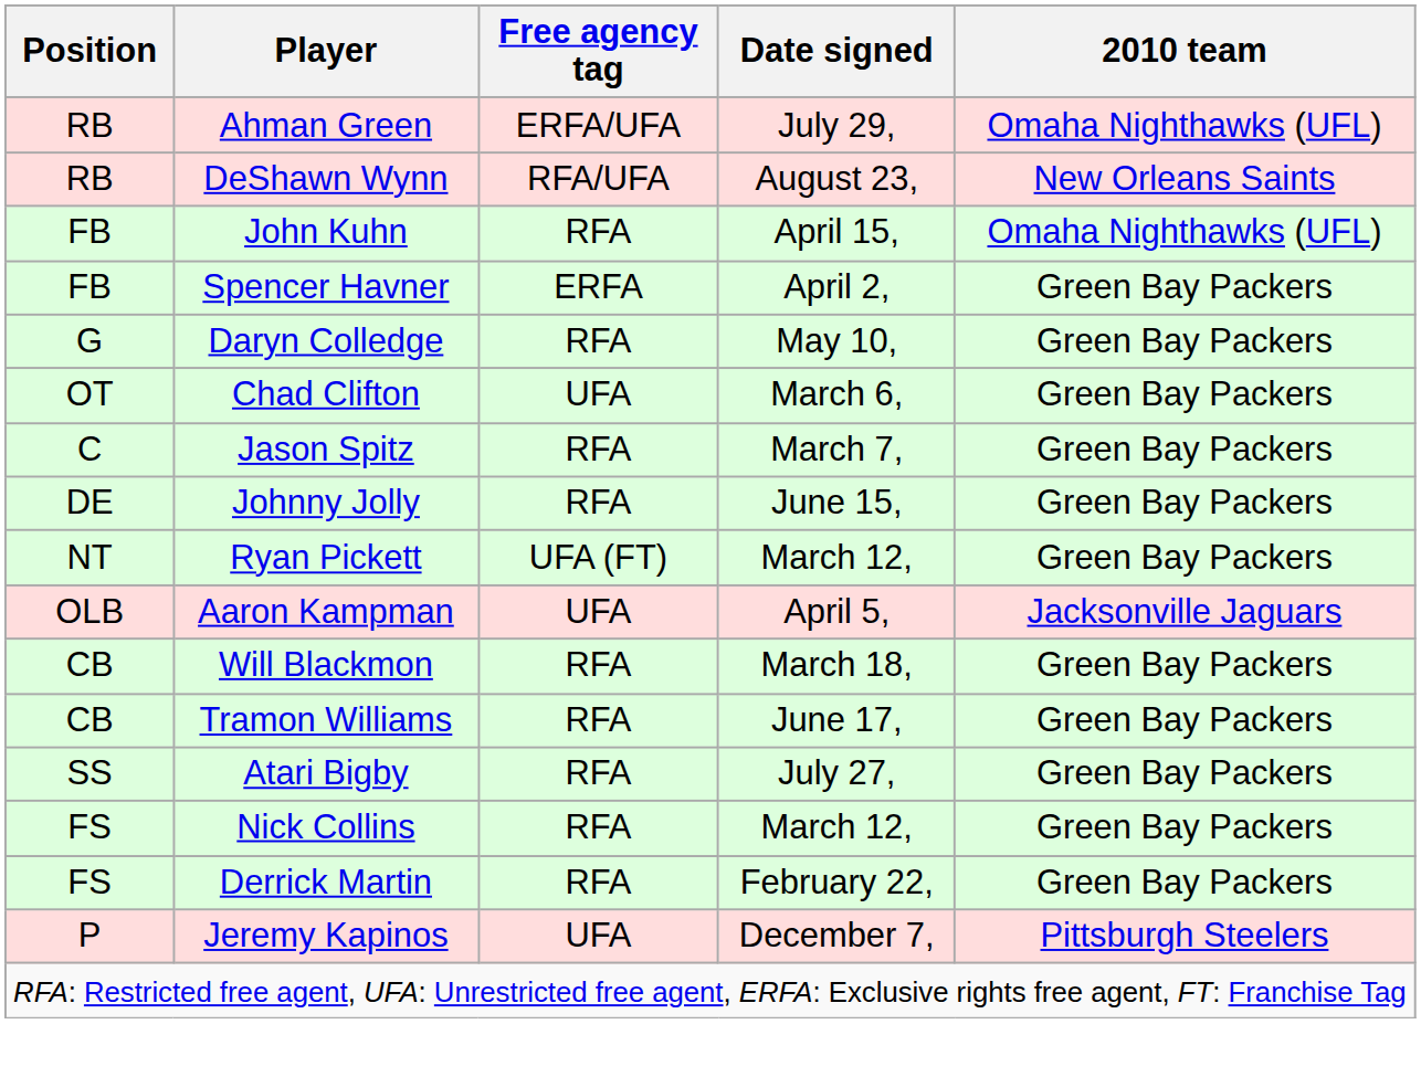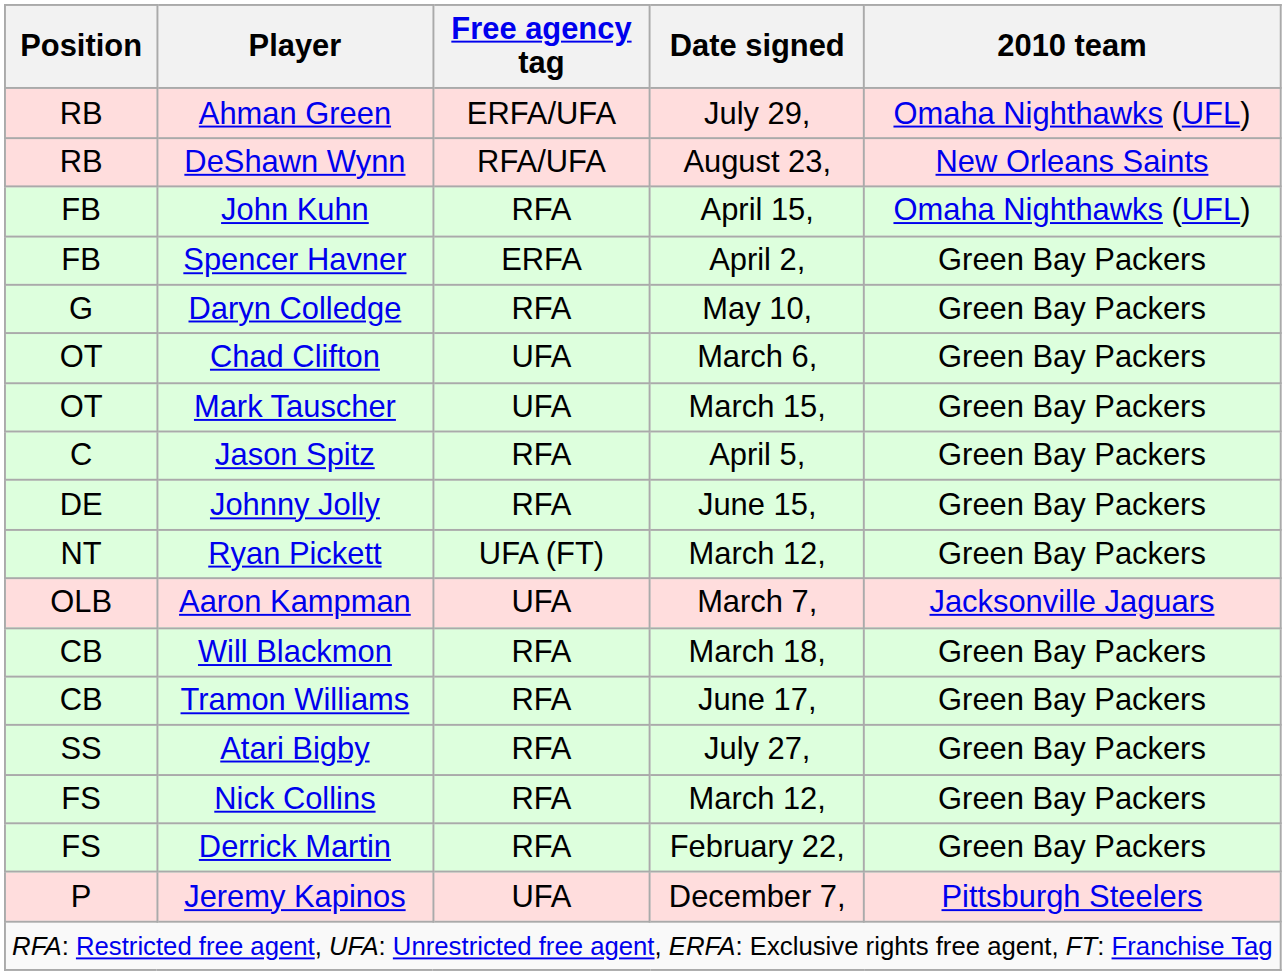 <table class="wikitable">
 <tr>
 <th>Position</th>
 <th>Player</th>
 <th><a href='#'>Free agency</a><br>tag</th>
 <th>Date signed</th>
 <th>2010 team</th>
 </tr>
 <tr style="background:#fdd; text-align:center;">
 <td>RB</td>
 <td><a href='#'>Ahman Green</a></td>
 <td>ERFA/UFA</td>
 <td>July 29,</td>
 <td><a href='#'>Omaha Nighthawks</a> (<a href='#'>UFL</a>)</td>
 </tr>
 <tr style="background:#fdd; text-align:center;">
 <td>RB</td>
 <td><a href='#'>DeShawn Wynn</a></td>
 <td>RFA/UFA</td>
 <td>August 23,</td>
 <td><a href='#'>New Orleans Saints</a></td>
 </tr>
 <tr style="background:#dfd; text-align:center;">
 <td>FB</td>
 <td><a href='#'>John Kuhn</a></td>
 <td>RFA</td>
 <td>April 15,</td>
 <td><a href='#'>Omaha Nighthawks</a> (<a href='#'>UFL</a>)</td>
 </tr>
 <tr style="background:#dfd; text-align:center;">
 <td>FB</td>
 <td><a href='#'>Spencer Havner</a></td>
 <td>ERFA</td>
 <td>April 2,</td>
 <td>Green Bay Packers</td>
 </tr>
 <tr style="background:#dfd; text-align:center;">
 <td>G</td>
 <td><a href='#'>Daryn Colledge</a></td>
 <td>RFA</td>
 <td>May 10,</td>
 <td>Green Bay Packers</td>
 </tr>
 <tr style="background:#dfd; text-align:center;">
 <td>OT</td>
 <td><a href='#'>Chad Clifton</a></td>
 <td>UFA</td>
 <td>March 6,</td>
 <td>Green Bay Packers</td>
 </tr>
 <tr style="background:#dfd; text-align:center;">
+<td>OT</td>
+<td><a href='#'>Mark Tauscher</a></td>
+<td>UFA</td>
+<td>March 15,</td>
+<td>Green Bay Packers</td>
+</tr>
+<tr style="background:#dfd; text-align:center;">
 <td>C</td>
 <td><a href='#'>Jason Spitz</a></td>
 <td>RFA</td>
-<td>March 7,</td>
+<td>April 5,</td>
 <td>Green Bay Packers</td>
 </tr>
 <tr style="background:#dfd; text-align:center;">
 <td>DE</td>
 <td><a href='#'>Johnny Jolly</a></td>
 <td>RFA</td>
 <td>June 15,</td>
 <td>Green Bay Packers</td>
 </tr>
 <tr style="background:#dfd; text-align:center;">
 <td>NT</td>
 <td><a href='#'>Ryan Pickett</a></td>
 <td>UFA (FT)</td>
 <td>March 12,</td>
 <td>Green Bay Packers</td>
 </tr>
 <tr style="background:#fdd; text-align:center;">
 <td>OLB</td>
 <td><a href='#'>Aaron Kampman</a></td>
 <td>UFA</td>
-<td>April 5,</td>
+<td>March 7,</td>
 <td><a href='#'>Jacksonville Jaguars</a></td>
 </tr>
 <tr style="background:#dfd; text-align:center;">
 <td>CB</td>
 <td><a href='#'>Will Blackmon</a></td>
 <td>RFA</td>
 <td>March 18,</td>
 <td>Green Bay Packers</td>
 </tr>
 <tr style="background:#dfd; text-align:center;">
 <td>CB</td>
 <td><a href='#'>Tramon Williams</a></td>
 <td>RFA</td>
 <td>June 17,</td>
 <td>Green Bay Packers</td>
 </tr>
 <tr style="background:#dfd; text-align:center;">
 <td>SS</td>
 <td><a href='#'>Atari Bigby</a></td>
 <td>RFA</td>
 <td>July 27,</td>
 <td>Green Bay Packers</td>
 </tr>
 <tr style="background:#dfd; text-align:center;">
 <td>FS</td>
 <td><a href='#'>Nick Collins</a></td>
 <td>RFA</td>
 <td>March 12,</td>
 <td>Green Bay Packers</td>
 </tr>
 <tr style="background:#dfd; text-align:center;">
 <td>FS</td>
 <td><a href='#'>Derrick Martin</a></td>
 <td>RFA</td>
 <td>February 22,</td>
 <td>Green Bay Packers</td>
 </tr>
 <tr style="background:#fdd; text-align:center;">
 <td>P</td>
 <td><a href='#'>Jeremy Kapinos</a></td>
 <td>UFA</td>
 <td>December 7,</td>
 <td><a href='#'>Pittsburgh Steelers</a></td>
 </tr>
 <tr>
 <td colspan="5"><small><em>RFA</em>: <a href='#'>Restricted free agent</a>, <em>UFA</em>: <a href='#'>Unrestricted free agent</a>, <em>ERFA</em>: Exclusive rights free agent, <em>FT</em>: <a href='#'>Franchise Tag</a></small></td>
 </tr>
 </table>
